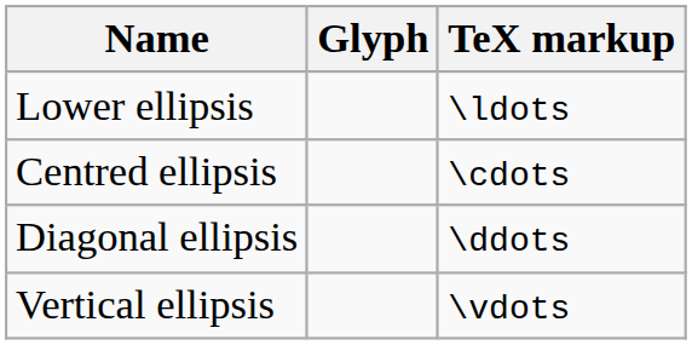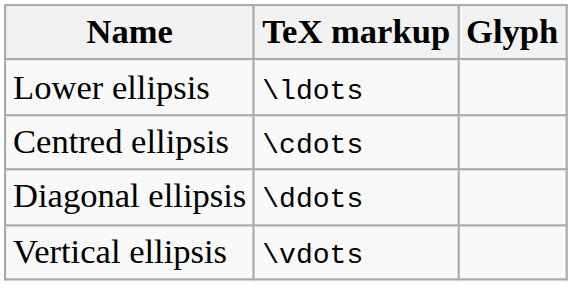 <table class="wikitable">
 <tr>
 <th>Name</th>
+<th>TeX markup</th>
 <th>Glyph</th>
-<th>TeX markup</th>
 </tr>
 <tr>
 <td>Lower ellipsis</td>
+<td><code>\ldots</code></td>
 <td style="text-align:center; vertical-align:bottom;"></td>
-<td><code>\ldots</code></td>
 </tr>
 <tr>
 <td>Centred ellipsis</td>
+<td><code>\cdots</code></td>
 <td style="text-align:center;"></td>
-<td><code>\cdots</code></td>
 </tr>
 <tr>
 <td>Diagonal ellipsis</td>
+<td><code>\ddots</code></td>
 <td style="text-align:center;"></td>
-<td><code>\ddots</code></td>
 </tr>
 <tr>
 <td>Vertical ellipsis</td>
+<td><code>\vdots</code></td>
 <td style="text-align:center;"></td>
-<td><code>\vdots</code></td>
 </tr>
 </table>
